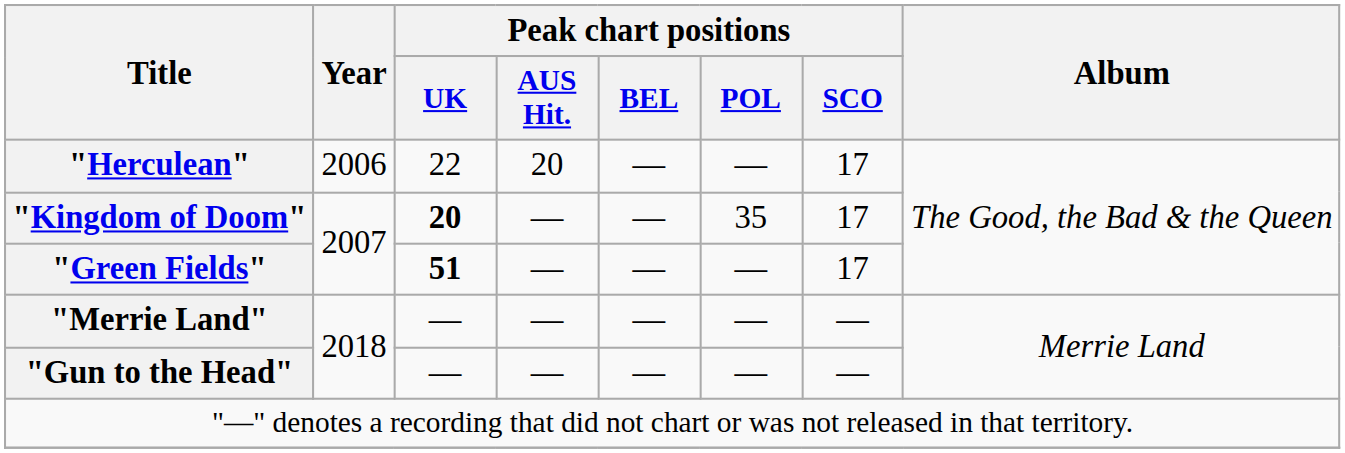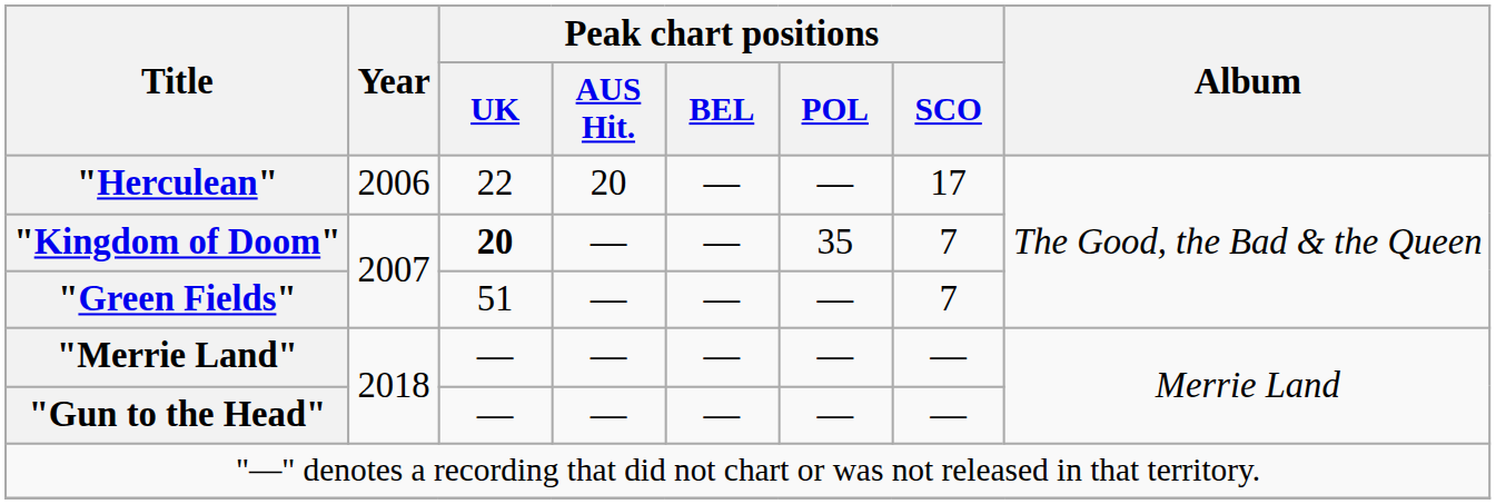 <table class="wikitable plainrowheaders" style="text-align:center;">
 <tr>
 <th scope="col" rowspan="2">Title</th>
 <th scope="col" rowspan="2">Year</th>
 <th scope="col" colspan="5">Peak chart positions</th>
 <th scope="col" rowspan="2">Album</th>
 </tr>
 <tr>
 <th scope="col" style="width:3em;font-size:90%;"><a href='#'>UK</a><br></th>
 <th scope="col" style="width:3em;font-size:90%;"><a href='#'>AUS<br>Hit.</a><br></th>
 <th scope="col" style="width:3em;font-size:90%;"><a href='#'>BEL</a><br></th>
 <th scope="col" style="width:3em;font-size:90%;"><a href='#'>POL</a><br></th>
 <th scope="col" style="width:3em;font-size:90%;"><a href='#'>SCO</a><br></th>
 </tr>
 <tr>
 <th scope="row">"<a href='#'>Herculean</a>"</th>
 <td>2006</td>
 <td>22</td>
 <td>20</td>
 <td>—</td>
 <td>—</td>
 <td>17</td>
 <td rowspan="3"><em>The Good, the Bad & the Queen</em></td>
 </tr>
 <tr>
 <th scope="row">"<a href='#'>Kingdom of Doom</a>"</th>
 <td rowspan="2">2007</td>
 <td><strong>20</strong></td>
 <td>—</td>
 <td>—</td>
 <td>35</td>
-<td>17</td>
+<td>7</td>
 </tr>
 <tr>
 <th scope="row">"<a href='#'>Green Fields</a>"</th>
-<td><strong>51</strong></td>
+<td>51</td>
 <td>—</td>
 <td>—</td>
 <td>—</td>
-<td>17</td>
+<td>7</td>
 </tr>
 <tr>
 <th scope="row">"Merrie Land"</th>
 <td rowspan="2">2018</td>
 <td>—</td>
 <td>—</td>
 <td>—</td>
 <td>—</td>
 <td>—</td>
 <td rowspan="2"><em>Merrie Land</em></td>
 </tr>
 <tr>
 <th scope="row">"Gun to the Head"</th>
 <td>—</td>
 <td>—</td>
 <td>—</td>
 <td>—</td>
 <td>—</td>
 </tr>
 <tr>
 <td colspan="10" style="font-size:90%">"—" denotes a recording that did not chart or was not released in that territory.</td>
 </tr>
 <tr>
 </tr>
 </table>
